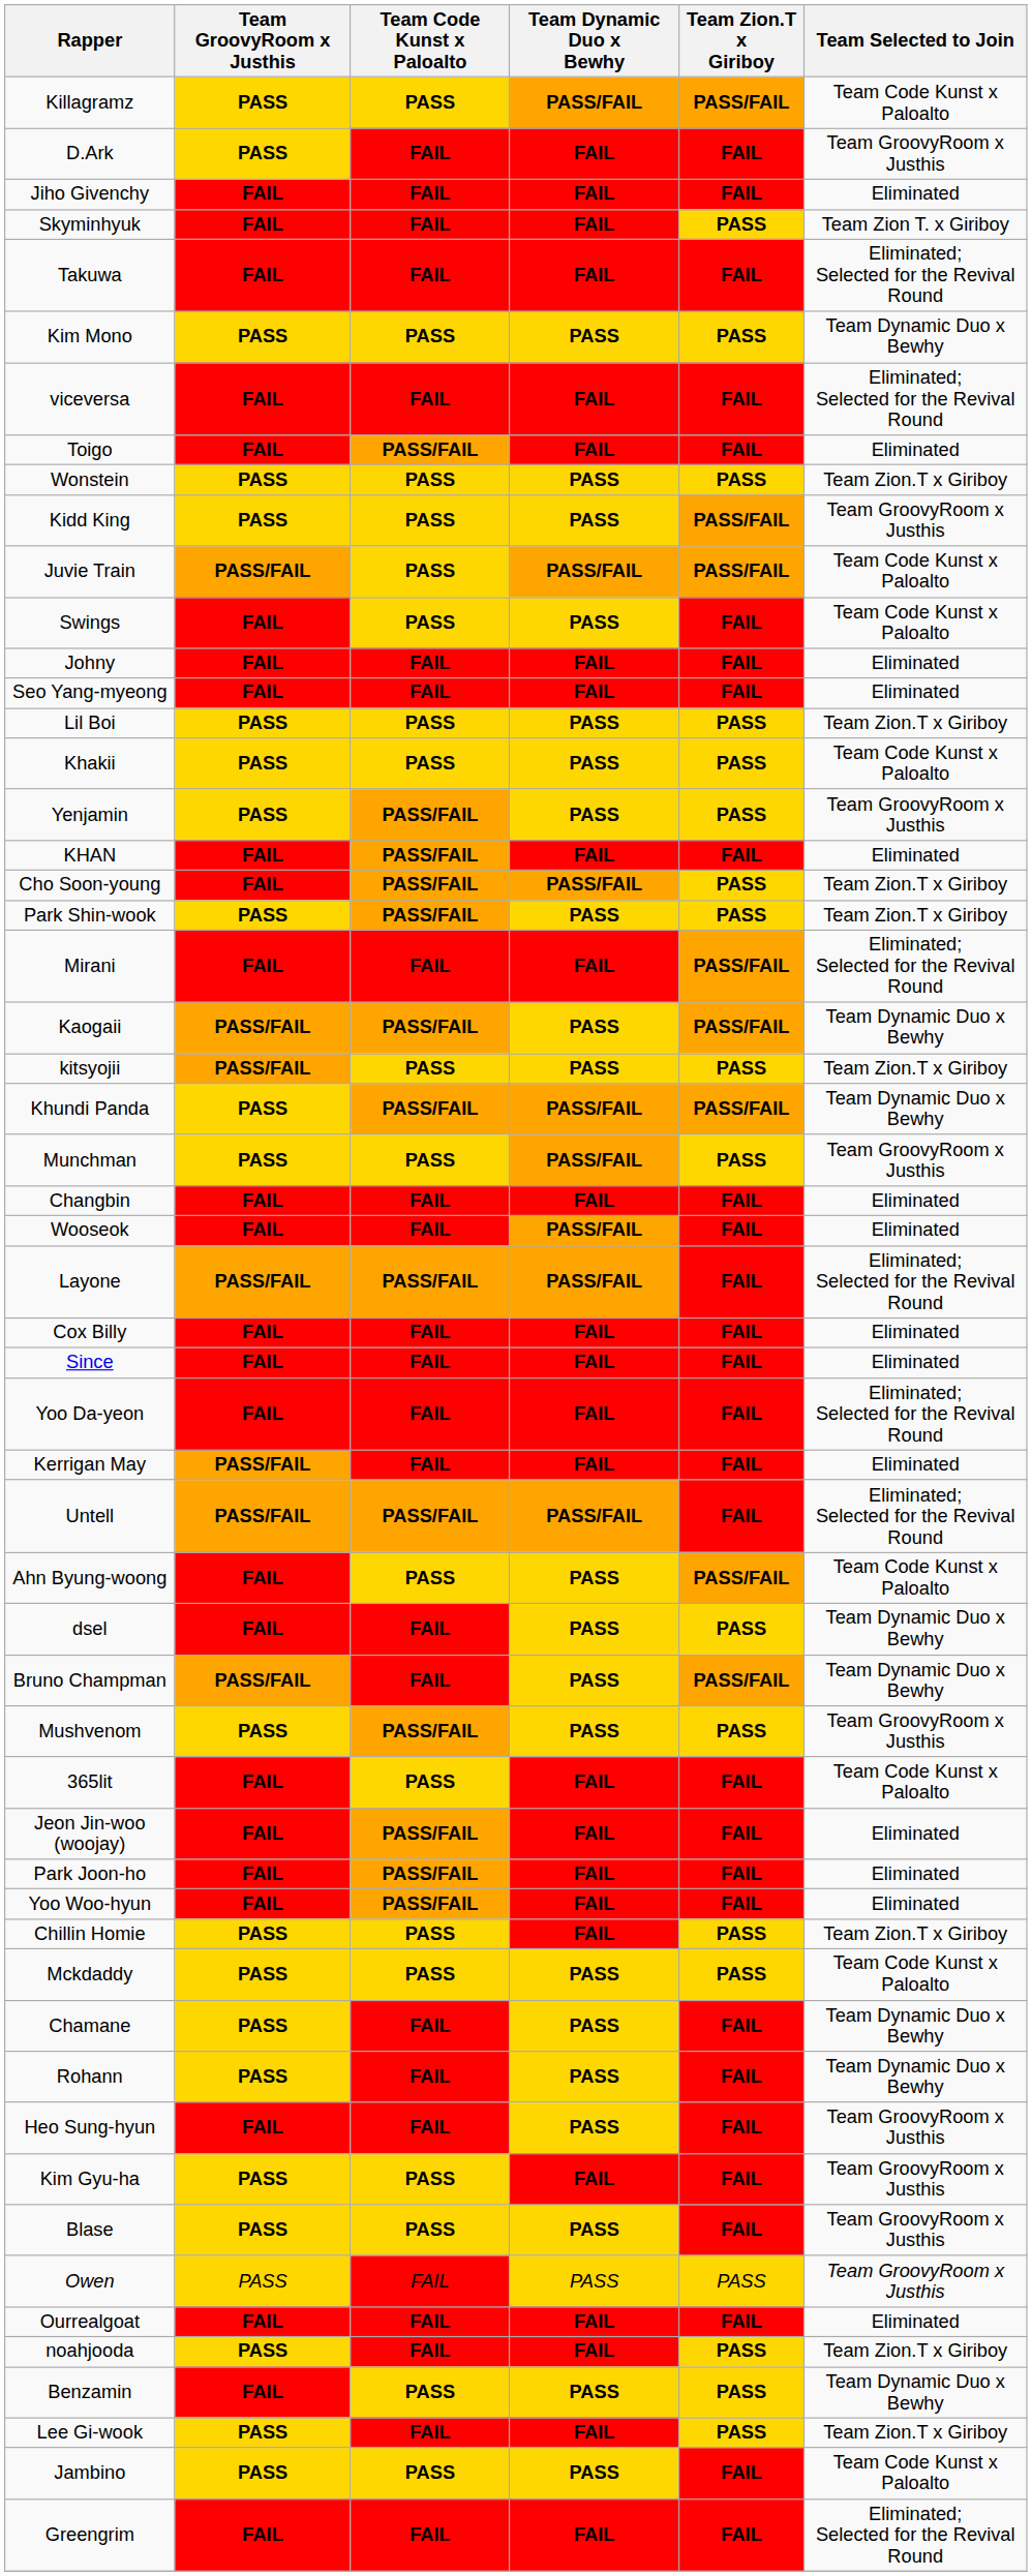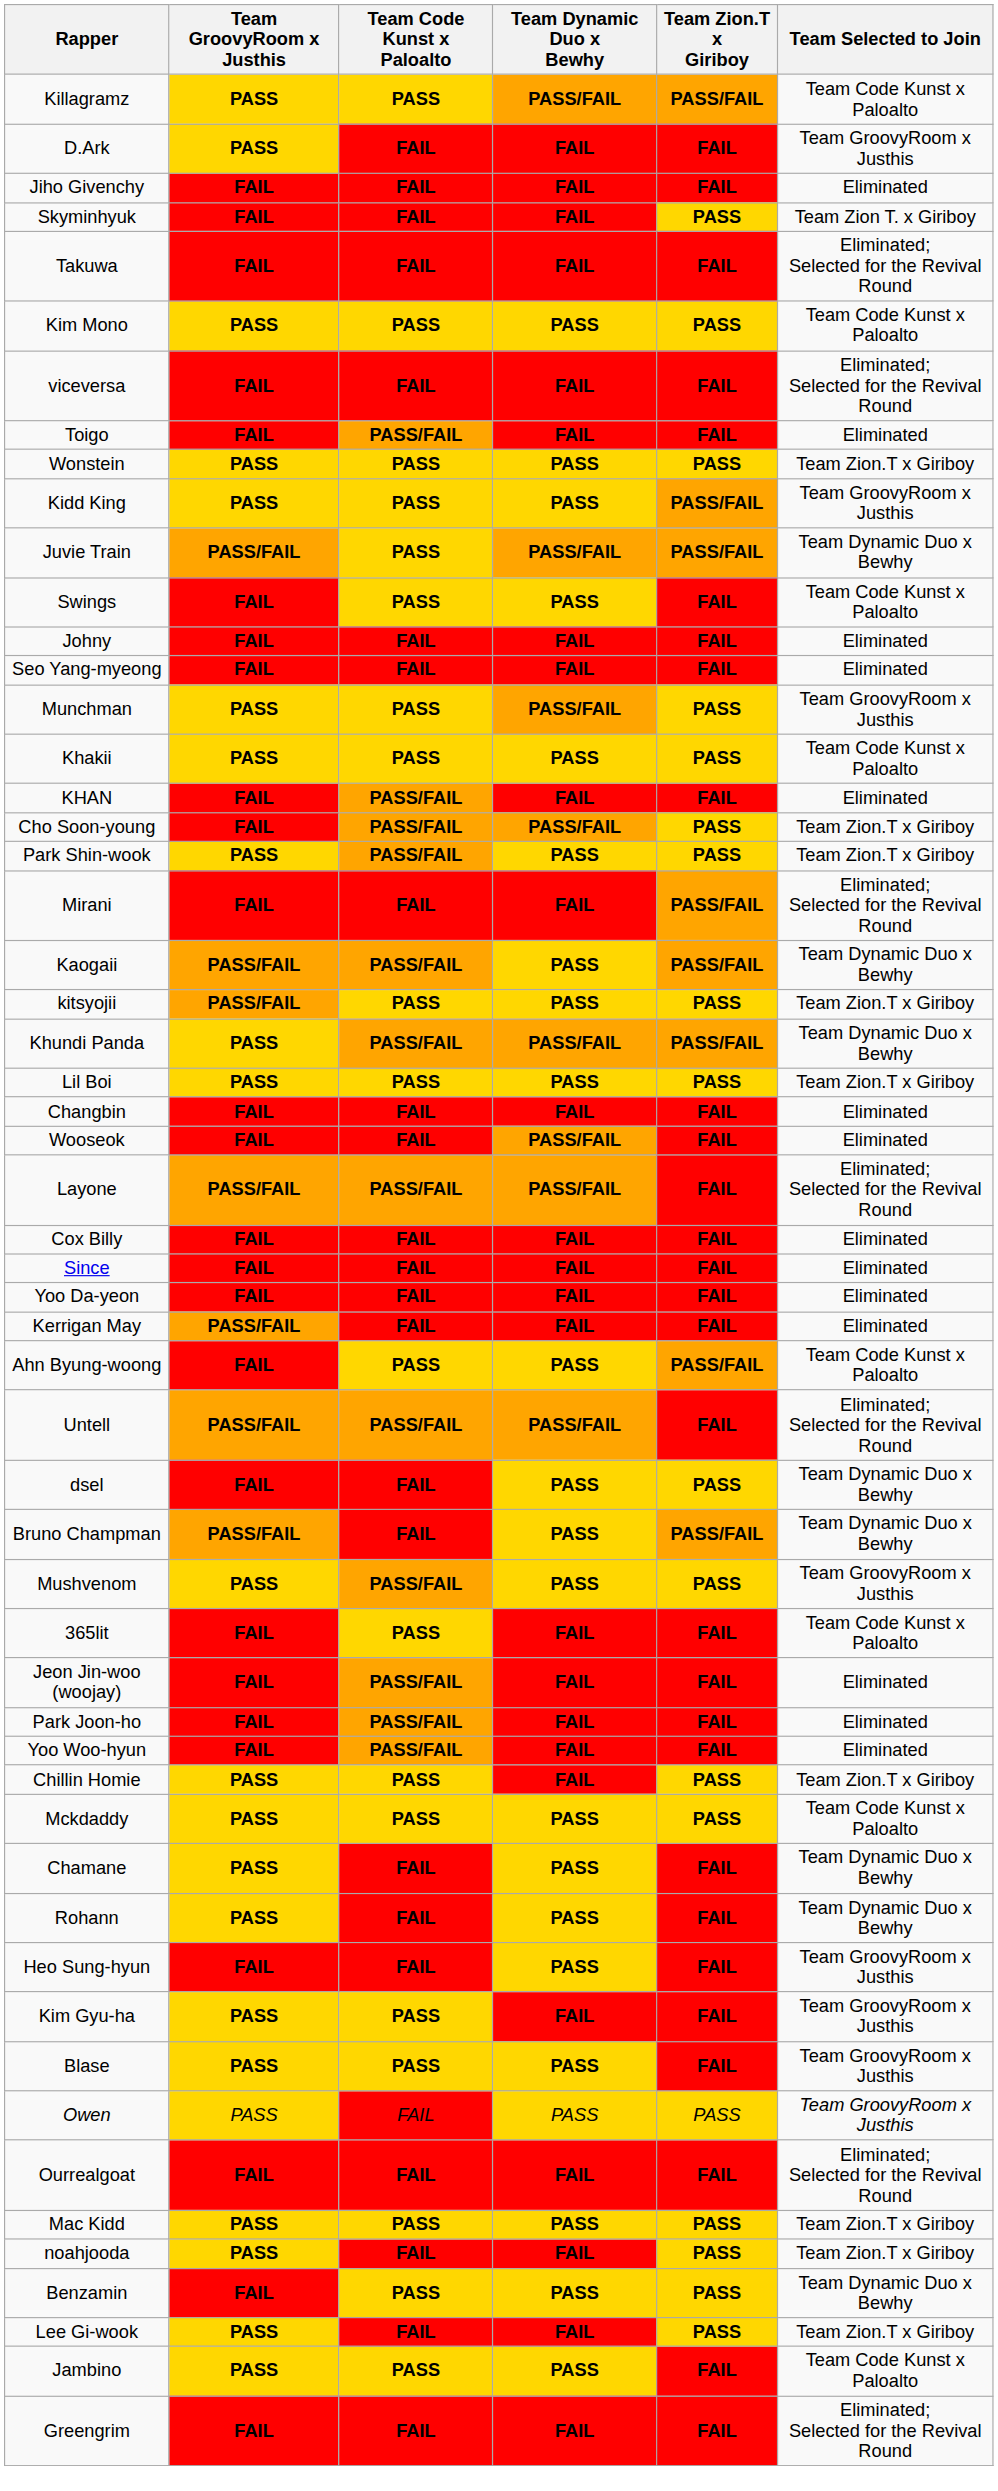 <table class="wikitable" style="text-align:center">
 <tr>
 <th>Rapper</th>
 <th>Team GroovyRoom x <br> Justhis</th>
 <th>Team Code Kunst x <br> Paloalto</th>
 <th>Team Dynamic Duo x <br> Bewhy</th>
 <th>Team Zion.T x <br> Giriboy</th>
 <th>Team Selected to Join</th>
 </tr>
 <tr>
 <td>Killagramz</td>
 <td style="background:gold"><strong>PASS</strong></td>
 <td style="background:gold"><strong>PASS</strong></td>
 <td style="background:orange"><strong>PASS/FAIL</strong></td>
 <td style="background:orange"><strong>PASS/FAIL</strong></td>
 <td>Team Code Kunst x Paloalto</td>
 </tr>
 <tr>
 <td>D.Ark</td>
 <td style="background:gold"><strong>PASS</strong></td>
 <td style="background:red"><strong>FAIL</strong></td>
 <td style="background:red"><strong>FAIL</strong></td>
 <td style="background:red"><strong>FAIL</strong></td>
 <td>Team GroovyRoom x Justhis</td>
 </tr>
 <tr>
 <td>Jiho Givenchy</td>
 <td style="background:red"><strong>FAIL</strong></td>
 <td style="background:red"><strong>FAIL</strong></td>
 <td style="background:red"><strong>FAIL</strong></td>
 <td style="background:red"><strong>FAIL</strong></td>
 <td>Eliminated</td>
 </tr>
 <tr>
 <td>Skyminhyuk</td>
 <td style="background:red"><strong>FAIL</strong></td>
 <td style="background:red"><strong>FAIL</strong></td>
 <td style="background:red"><strong>FAIL</strong></td>
 <td style="background:gold"><strong>PASS</strong></td>
 <td>Team Zion T. x Giriboy</td>
 </tr>
 <tr>
 <td>Takuwa</td>
 <td style="background:red"><strong>FAIL</strong></td>
 <td style="background:red"><strong>FAIL</strong></td>
 <td style="background:red"><strong>FAIL</strong></td>
 <td style="background:red"><strong>FAIL</strong></td>
 <td>Eliminated; <br> Selected for the Revival Round</td>
 </tr>
 <tr>
 <td>Kim Mono</td>
 <td style="background:gold"><strong>PASS</strong></td>
 <td style="background:gold"><strong>PASS</strong></td>
 <td style="background:gold"><strong>PASS</strong></td>
 <td style="background:gold"><strong>PASS</strong></td>
-<td>Team Dynamic Duo x Bewhy</td>
+<td>Team Code Kunst x Paloalto</td>
 </tr>
 <tr>
 <td>viceversa</td>
 <td style="background:red"><strong>FAIL</strong></td>
 <td style="background:red"><strong>FAIL</strong></td>
 <td style="background:red"><strong>FAIL</strong></td>
 <td style="background:red"><strong>FAIL</strong></td>
 <td>Eliminated; <br> Selected for the Revival Round</td>
 </tr>
 <tr>
 <td>Toigo</td>
 <td style="background:red"><strong>FAIL</strong></td>
 <td style="background:orange"><strong>PASS/FAIL</strong></td>
 <td style="background:red"><strong>FAIL</strong></td>
 <td style="background:red"><strong>FAIL</strong></td>
 <td>Eliminated</td>
 </tr>
 <tr>
 <td>Wonstein</td>
 <td style="background:gold"><strong>PASS</strong></td>
 <td style="background:gold"><strong>PASS</strong></td>
 <td style="background:gold"><strong>PASS</strong></td>
 <td style="background:gold"><strong>PASS</strong></td>
 <td>Team Zion.T x Giriboy</td>
 </tr>
 <tr>
 <td>Kidd King</td>
 <td style="background:gold"><strong>PASS</strong></td>
 <td style="background:gold"><strong>PASS</strong></td>
 <td style="background:gold"><strong>PASS</strong></td>
 <td style="background:orange"><strong>PASS/FAIL</strong></td>
 <td>Team GroovyRoom x Justhis</td>
 </tr>
 <tr>
 <td>Juvie Train</td>
 <td style="background:orange"><strong>PASS/FAIL</strong></td>
 <td style="background:gold"><strong>PASS</strong></td>
 <td style="background:orange"><strong>PASS/FAIL</strong></td>
 <td style="background:orange"><strong>PASS/FAIL</strong></td>
-<td>Team Code Kunst x Paloalto</td>
+<td>Team Dynamic Duo x Bewhy</td>
 </tr>
 <tr>
 <td>Swings</td>
 <td style="background:red"><strong>FAIL</strong></td>
 <td style="background:gold"><strong>PASS</strong></td>
 <td style="background:gold"><strong>PASS</strong></td>
 <td style="background:red"><strong>FAIL</strong></td>
 <td>Team Code Kunst x Paloalto</td>
 </tr>
 <tr>
 <td>Johny</td>
 <td style="background:red"><strong>FAIL</strong></td>
 <td style="background:red"><strong>FAIL</strong></td>
 <td style="background:red"><strong>FAIL</strong></td>
 <td style="background:red"><strong>FAIL</strong></td>
 <td>Eliminated</td>
 </tr>
 <tr>
 <td>Seo Yang-myeong</td>
 <td style="background:red"><strong>FAIL</strong></td>
 <td style="background:red"><strong>FAIL</strong></td>
 <td style="background:red"><strong>FAIL</strong></td>
 <td style="background:red"><strong>FAIL</strong></td>
 <td>Eliminated</td>
 </tr>
 <tr>
-<td>Lil Boi</td>
+<td>Munchman</td>
 <td style="background:gold"><strong>PASS</strong></td>
 <td style="background:gold"><strong>PASS</strong></td>
+<td style="background:orange"><strong>PASS/FAIL</strong></td>
 <td style="background:gold"><strong>PASS</strong></td>
-<td style="background:gold"><strong>PASS</strong></td>
-<td>Team Zion.T x Giriboy</td>
+<td>Team GroovyRoom x Justhis</td>
 </tr>
 <tr>
 <td>Khakii</td>
 <td style="background:gold"><strong>PASS</strong></td>
 <td style="background:gold"><strong>PASS</strong></td>
 <td style="background:gold"><strong>PASS</strong></td>
 <td style="background:gold"><strong>PASS</strong></td>
 <td>Team Code Kunst x Paloalto</td>
-</tr>
-<tr>
-<td>Yenjamin</td>
-<td style="background:gold"><strong>PASS</strong></td>
-<td style="background:orange"><strong>PASS/FAIL</strong></td>
-<td style="background:gold"><strong>PASS</strong></td>
-<td style="background:gold"><strong>PASS</strong></td>
-<td>Team GroovyRoom x Justhis</td>
 </tr>
 <tr>
 <td>KHAN</td>
 <td style="background:red"><strong>FAIL</strong></td>
 <td style="background:orange"><strong>PASS/FAIL</strong></td>
 <td style="background:red"><strong>FAIL</strong></td>
 <td style="background:red"><strong>FAIL</strong></td>
 <td>Eliminated</td>
 </tr>
 <tr>
 <td>Cho Soon-young</td>
 <td style="background:red"><strong>FAIL</strong></td>
 <td style="background:orange"><strong>PASS/FAIL</strong></td>
 <td style="background:orange"><strong>PASS/FAIL</strong></td>
 <td style="background:gold"><strong>PASS</strong></td>
 <td>Team Zion.T x Giriboy</td>
 </tr>
 <tr>
 <td>Park Shin-wook</td>
 <td style="background:gold"><strong>PASS</strong></td>
 <td style="background:orange"><strong>PASS/FAIL</strong></td>
 <td style="background:gold"><strong>PASS</strong></td>
 <td style="background:gold"><strong>PASS</strong></td>
 <td>Team Zion.T x Giriboy</td>
 </tr>
 <tr>
 <td>Mirani</td>
 <td style="background:red"><strong>FAIL</strong></td>
 <td style="background:red"><strong>FAIL</strong></td>
 <td style="background:red"><strong>FAIL</strong></td>
 <td style="background:orange"><strong>PASS/FAIL</strong></td>
 <td>Eliminated;<br>Selected for the Revival Round</td>
 </tr>
 <tr>
 <td>Kaogaii</td>
 <td style="background:orange"><strong>PASS/FAIL</strong></td>
 <td style="background:orange"><strong>PASS/FAIL</strong></td>
 <td style="background:gold"><strong>PASS</strong></td>
 <td style="background:orange"><strong>PASS/FAIL</strong></td>
 <td>Team Dynamic Duo x Bewhy</td>
 </tr>
 <tr>
 <td>kitsyojii</td>
 <td style="background:orange"><strong>PASS/FAIL</strong></td>
 <td style="background:gold"><strong>PASS</strong></td>
 <td style="background:gold"><strong>PASS</strong></td>
 <td style="background:gold"><strong>PASS</strong></td>
 <td>Team Zion.T x Giriboy</td>
 </tr>
 <tr>
 <td>Khundi Panda</td>
 <td style="background:gold"><strong>PASS</strong></td>
 <td style="background:orange"><strong>PASS/FAIL</strong></td>
 <td style="background:orange"><strong>PASS/FAIL</strong></td>
 <td style="background:orange"><strong>PASS/FAIL</strong></td>
 <td>Team Dynamic Duo x Bewhy</td>
 </tr>
 <tr>
-<td>Munchman</td>
+<td>Lil Boi</td>
 <td style="background:gold"><strong>PASS</strong></td>
 <td style="background:gold"><strong>PASS</strong></td>
-<td style="background:orange"><strong>PASS/FAIL</strong></td>
 <td style="background:gold"><strong>PASS</strong></td>
-<td>Team GroovyRoom x Justhis</td>
+<td style="background:gold"><strong>PASS</strong></td>
+<td>Team Zion.T x Giriboy</td>
 </tr>
 <tr>
 <td>Changbin</td>
 <td style="background:red"><strong>FAIL</strong></td>
 <td style="background:red"><strong>FAIL</strong></td>
 <td style="background:red"><strong>FAIL</strong></td>
 <td style="background:red"><strong>FAIL</strong></td>
 <td>Eliminated</td>
 </tr>
 <tr>
 <td>Wooseok</td>
 <td style="background:red"><strong>FAIL</strong></td>
 <td style="background:red"><strong>FAIL</strong></td>
 <td style="background:orange"><strong>PASS/FAIL</strong></td>
 <td style="background:red"><strong>FAIL</strong></td>
 <td>Eliminated</td>
 </tr>
 <tr>
 <td>Layone</td>
 <td style="background:orange"><strong>PASS/FAIL</strong></td>
 <td style="background:orange"><strong>PASS/FAIL</strong></td>
 <td style="background:orange"><strong>PASS/FAIL</strong></td>
 <td style="background:red"><strong>FAIL</strong></td>
 <td>Eliminated;<br>Selected for the Revival Round</td>
 </tr>
 <tr>
 <td>Cox Billy</td>
 <td style="background:red"><strong>FAIL</strong></td>
 <td style="background:red"><strong>FAIL</strong></td>
 <td style="background:red"><strong>FAIL</strong></td>
 <td style="background:red"><strong>FAIL</strong></td>
 <td>Eliminated</td>
 </tr>
 <tr>
 <td><a href='#'>Since</a></td>
 <td style="background:red"><strong>FAIL</strong></td>
 <td style="background:red"><strong>FAIL</strong></td>
 <td style="background:red"><strong>FAIL</strong></td>
 <td style="background:red"><strong>FAIL</strong></td>
 <td>Eliminated</td>
 </tr>
 <tr>
 <td>Yoo Da-yeon</td>
 <td style="background:red"><strong>FAIL</strong></td>
 <td style="background:red"><strong>FAIL</strong></td>
 <td style="background:red"><strong>FAIL</strong></td>
 <td style="background:red"><strong>FAIL</strong></td>
-<td>Eliminated;<br>Selected for the Revival Round</td>
+<td>Eliminated</td>
 </tr>
 <tr>
 <td>Kerrigan May</td>
 <td style="background:orange"><strong>PASS/FAIL</strong></td>
 <td style="background:red"><strong>FAIL</strong></td>
 <td style="background:red"><strong>FAIL</strong></td>
 <td style="background:red"><strong>FAIL</strong></td>
 <td>Eliminated</td>
 </tr>
 <tr>
+<td>Ahn Byung-woong</td>
+<td style="background:red"><strong>FAIL</strong></td>
+<td style="background:gold"><strong>PASS</strong></td>
+<td style="background:gold"><strong>PASS</strong></td>
+<td style="background:orange"><strong>PASS/FAIL</strong></td>
+<td>Team Code Kunst x Paloalto</td>
+</tr>
+<tr>
 <td>Untell</td>
 <td style="background:orange"><strong>PASS/FAIL</strong></td>
 <td style="background:orange"><strong>PASS/FAIL</strong></td>
 <td style="background:orange"><strong>PASS/FAIL</strong></td>
 <td style="background:red"><strong>FAIL</strong></td>
 <td>Eliminated;<br>Selected for the Revival Round</td>
-</tr>
-<tr>
-<td>Ahn Byung-woong</td>
-<td style="background:red"><strong>FAIL</strong></td>
-<td style="background:gold"><strong>PASS</strong></td>
-<td style="background:gold"><strong>PASS</strong></td>
-<td style="background:orange"><strong>PASS/FAIL</strong></td>
-<td>Team Code Kunst x Paloalto</td>
 </tr>
 <tr>
 <td>dsel</td>
 <td style="background:red"><strong>FAIL</strong></td>
 <td style="background:red"><strong>FAIL</strong></td>
 <td style="background:gold"><strong>PASS</strong></td>
 <td style="background:gold"><strong>PASS</strong></td>
 <td>Team Dynamic Duo x Bewhy</td>
 </tr>
 <tr>
 <td>Bruno Champman</td>
 <td style="background:orange"><strong>PASS/FAIL</strong></td>
 <td style="background:red"><strong>FAIL</strong></td>
 <td style="background:gold"><strong>PASS</strong></td>
 <td style="background:orange"><strong>PASS/FAIL</strong></td>
 <td>Team Dynamic Duo x Bewhy</td>
 </tr>
 <tr>
 <td>Mushvenom</td>
 <td style="background:gold"><strong>PASS</strong></td>
 <td style="background:orange"><strong>PASS/FAIL</strong></td>
 <td style="background:gold"><strong>PASS</strong></td>
 <td style="background:gold"><strong>PASS</strong></td>
 <td>Team GroovyRoom x Justhis</td>
 </tr>
 <tr>
 <td>365lit</td>
 <td style="background:red"><strong>FAIL</strong></td>
 <td style="background:gold"><strong>PASS</strong></td>
 <td style="background:red"><strong>FAIL</strong></td>
 <td style="background:red"><strong>FAIL</strong></td>
 <td>Team Code Kunst x Paloalto</td>
 </tr>
 <tr>
 <td>Jeon Jin-woo (woojay)</td>
 <td style="background:red"><strong>FAIL</strong></td>
 <td style="background:orange"><strong>PASS/FAIL</strong></td>
 <td style="background:red"><strong>FAIL</strong></td>
 <td style="background:red"><strong>FAIL</strong></td>
 <td>Eliminated</td>
 </tr>
 <tr>
 <td>Park Joon-ho</td>
 <td style="background:red"><strong>FAIL</strong></td>
 <td style="background:orange"><strong>PASS/FAIL</strong></td>
 <td style="background:red"><strong>FAIL</strong></td>
 <td style="background:red"><strong>FAIL</strong></td>
 <td>Eliminated</td>
 </tr>
 <tr>
 <td>Yoo Woo-hyun</td>
 <td style="background:red"><strong>FAIL</strong></td>
 <td style="background:orange"><strong>PASS/FAIL</strong></td>
 <td style="background:red"><strong>FAIL</strong></td>
 <td style="background:red"><strong>FAIL</strong></td>
 <td>Eliminated</td>
 </tr>
 <tr>
 <td>Chillin Homie</td>
 <td style="background:gold"><strong>PASS</strong></td>
 <td style="background:gold"><strong>PASS</strong></td>
 <td style="background:red"><strong>FAIL</strong></td>
 <td style="background:gold"><strong>PASS</strong></td>
 <td>Team Zion.T x Giriboy</td>
 </tr>
 <tr>
 <td>Mckdaddy</td>
 <td style="background:gold"><strong>PASS</strong></td>
 <td style="background:gold"><strong>PASS</strong></td>
 <td style="background:gold"><strong>PASS</strong></td>
 <td style="background:gold"><strong>PASS</strong></td>
 <td>Team Code Kunst x Paloalto</td>
 </tr>
 <tr>
 <td>Chamane</td>
 <td style="background:gold"><strong>PASS</strong></td>
 <td style="background:red"><strong>FAIL</strong></td>
 <td style="background:gold"><strong>PASS</strong></td>
 <td style="background:red"><strong>FAIL</strong></td>
 <td>Team Dynamic Duo x Bewhy</td>
 </tr>
 <tr>
 <td>Rohann</td>
 <td style="background:gold"><strong>PASS</strong></td>
 <td style="background:red"><strong>FAIL</strong></td>
 <td style="background:gold"><strong>PASS</strong></td>
 <td style="background:red"><strong>FAIL</strong></td>
 <td>Team Dynamic Duo x Bewhy</td>
 </tr>
 <tr>
 <td>Heo Sung-hyun</td>
 <td style="background:red"><strong>FAIL</strong></td>
 <td style="background:red"><strong>FAIL</strong></td>
 <td style="background:gold"><strong>PASS</strong></td>
 <td style="background:red"><strong>FAIL</strong></td>
 <td>Team GroovyRoom x Justhis</td>
 </tr>
 <tr>
 <td>Kim Gyu-ha</td>
 <td style="background:gold"><strong>PASS</strong></td>
 <td style="background:gold"><strong>PASS</strong></td>
 <td style="background:red"><strong>FAIL</strong></td>
 <td style="background:red"><strong>FAIL</strong></td>
 <td>Team GroovyRoom x Justhis</td>
 </tr>
 <tr>
 <td>Blase</td>
 <td style="background:gold"><strong>PASS</strong></td>
 <td style="background:gold"><strong>PASS</strong></td>
 <td style="background:gold"><strong>PASS</strong></td>
 <td style="background:red"><strong>FAIL</strong></td>
 <td>Team GroovyRoom x Justhis </td>
 </tr>
 <tr>
 <td><em>Owen</em></td>
 <td style="background:gold"><em>PASS</em></td>
 <td style="background:red"><em>FAIL</em></td>
 <td style="background:gold"><em>PASS</em></td>
 <td style="background:gold"><em>PASS</em></td>
 <td><em>Team GroovyRoom x Justhis</em></td>
 </tr>
 <tr>
 <td>Ourrealgoat</td>
 <td style="background:red"><strong>FAIL</strong></td>
 <td style="background:red"><strong>FAIL</strong></td>
 <td style="background:red"><strong>FAIL</strong></td>
 <td style="background:red"><strong>FAIL</strong></td>
-<td>Eliminated</td>
+<td>Eliminated;<br>Selected for the Revival Round</td>
+</tr>
+<tr>
+<td>Mac Kidd</td>
+<td style="background:gold"><strong>PASS</strong></td>
+<td style="background:gold"><strong>PASS</strong></td>
+<td style="background:gold"><strong>PASS</strong></td>
+<td style="background:gold"><strong>PASS</strong></td>
+<td>Team Zion.T x Giriboy</td>
 </tr>
 <tr>
 <td>noahjooda</td>
 <td style="background:gold"><strong>PASS</strong></td>
 <td style="background:red"><strong>FAIL</strong></td>
 <td style="background:red"><strong>FAIL</strong></td>
 <td style="background:gold"><strong>PASS</strong></td>
 <td>Team Zion.T x Giriboy</td>
 </tr>
 <tr>
 <td>Benzamin</td>
 <td style="background:red"><strong>FAIL</strong></td>
 <td style="background:gold"><strong>PASS</strong></td>
 <td style="background:gold"><strong>PASS</strong></td>
 <td style="background:gold"><strong>PASS</strong></td>
 <td>Team Dynamic Duo x Bewhy</td>
 </tr>
 <tr>
 <td>Lee Gi-wook</td>
 <td style="background:gold"><strong>PASS</strong></td>
 <td style="background:red"><strong>FAIL</strong></td>
 <td style="background:red"><strong>FAIL</strong></td>
 <td style="background:gold"><strong>PASS</strong></td>
 <td>Team Zion.T x Giriboy</td>
 </tr>
 <tr>
 <td>Jambino</td>
 <td style="background:gold"><strong>PASS</strong></td>
 <td style="background:gold"><strong>PASS</strong></td>
 <td style="background:gold"><strong>PASS</strong></td>
 <td style="background:red"><strong>FAIL</strong></td>
 <td>Team Code Kunst x Paloalto</td>
 </tr>
 <tr>
 <td>Greengrim</td>
 <td style="background:red"><strong>FAIL</strong></td>
 <td style="background:red"><strong>FAIL</strong></td>
 <td style="background:red"><strong>FAIL</strong></td>
 <td style="background:red"><strong>FAIL</strong></td>
 <td>Eliminated;<br>Selected for the Revival Round</td>
 </tr>
 <tr>
 </tr>
 </table>
